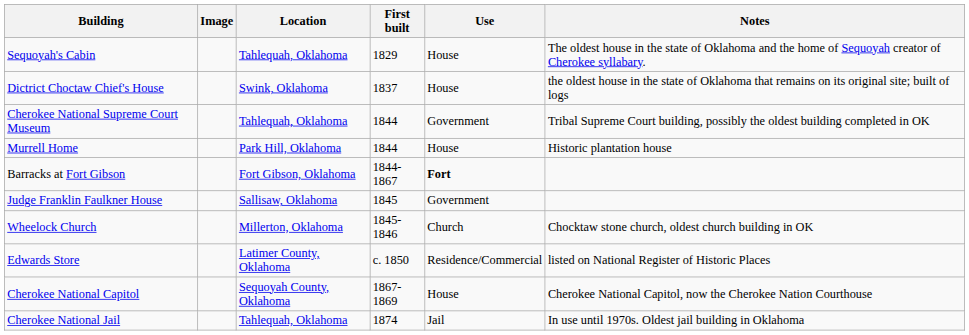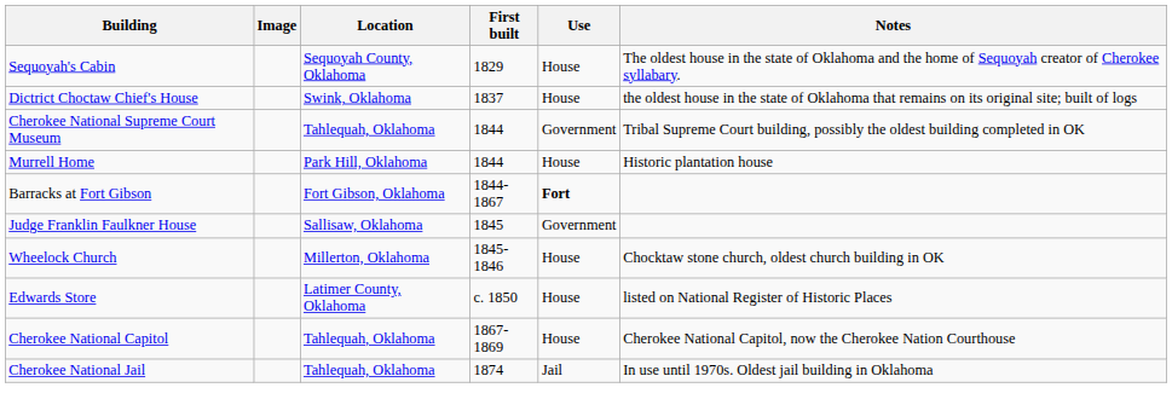 <table class="wikitable sortable">
 <tr>
 <th>Building</th>
 <th class="unsortable">Image</th>
 <th>Location</th>
 <th>First built</th>
 <th>Use</th>
 <th class="unsortable">Notes</th>
 </tr>
 <tr>
 <td><a href='#'>Sequoyah's Cabin</a></td>
 <td></td>
-<td><a href='#'>Tahlequah, Oklahoma</a></td>
+<td><a href='#'>Sequoyah County, Oklahoma</a></td>
 <td>1829</td>
 <td>House</td>
 <td>The oldest house in the state of Oklahoma and the home of <a href='#'>Sequoyah</a> creator of <a href='#'>Cherokee syllabary</a>.</td>
 </tr>
 <tr>
 <td><a href='#'>Dictrict Choctaw Chief's House</a></td>
 <td></td>
 <td><a href='#'>Swink, Oklahoma</a></td>
 <td>1837</td>
 <td>House</td>
 <td>the oldest house in the state of Oklahoma that remains on its original site; built of logs</td>
 </tr>
 <tr>
 <td><a href='#'>Cherokee National Supreme Court Museum</a></td>
 <td></td>
 <td><a href='#'>Tahlequah, Oklahoma</a></td>
 <td>1844</td>
 <td>Government</td>
 <td>Tribal Supreme Court building, possibly the oldest building completed in OK</td>
 </tr>
 <tr>
 <td><a href='#'>Murrell Home</a></td>
 <td></td>
 <td><a href='#'>Park Hill, Oklahoma</a></td>
 <td>1844</td>
 <td>House</td>
 <td>Historic plantation house</td>
 </tr>
 <tr>
 <td>Barracks at <a href='#'>Fort Gibson</a></td>
 <td></td>
 <td><a href='#'>Fort Gibson, Oklahoma</a></td>
 <td>1844-1867</td>
 <td><strong>Fort</strong></td>
 <td></td>
 </tr>
 <tr>
 <td><a href='#'>Judge Franklin Faulkner House</a></td>
 <td></td>
 <td><a href='#'>Sallisaw, Oklahoma</a></td>
 <td>1845</td>
 <td>Government</td>
 <td></td>
 </tr>
 <tr>
 <td><a href='#'>Wheelock Church</a></td>
 <td></td>
 <td><a href='#'>Millerton, Oklahoma</a></td>
 <td>1845-1846</td>
-<td>Church</td>
+<td>House</td>
 <td>Chocktaw stone church, oldest church building in OK</td>
 </tr>
 <tr>
 <td><a href='#'>Edwards Store</a></td>
 <td></td>
 <td><a href='#'>Latimer County, Oklahoma</a></td>
 <td>c. 1850</td>
-<td>Residence/Commercial</td>
+<td>House</td>
 <td>listed on National Register of Historic Places</td>
 </tr>
 <tr>
 <td><a href='#'>Cherokee National Capitol</a></td>
 <td></td>
-<td><a href='#'>Sequoyah County, Oklahoma</a></td>
+<td><a href='#'>Tahlequah, Oklahoma</a></td>
 <td>1867-1869</td>
 <td>House</td>
 <td>Cherokee National Capitol, now the Cherokee Nation Courthouse</td>
 </tr>
 <tr>
 <td><a href='#'>Cherokee National Jail</a></td>
 <td></td>
 <td><a href='#'>Tahlequah, Oklahoma</a></td>
 <td>1874</td>
 <td>Jail</td>
 <td>In use until 1970s. Oldest jail building in Oklahoma</td>
 </tr>
 </table>
